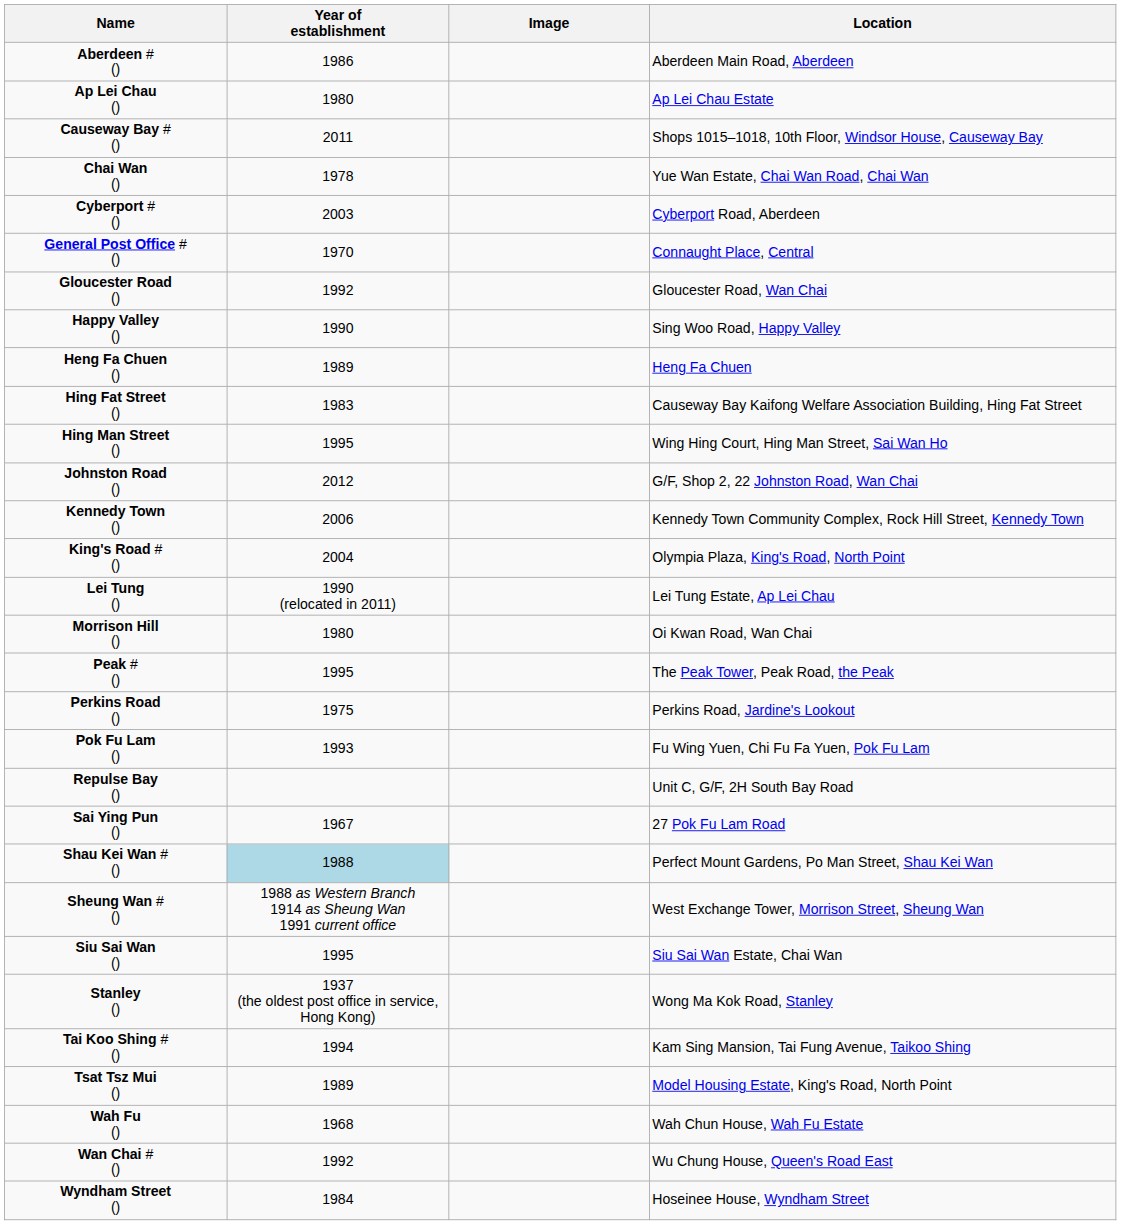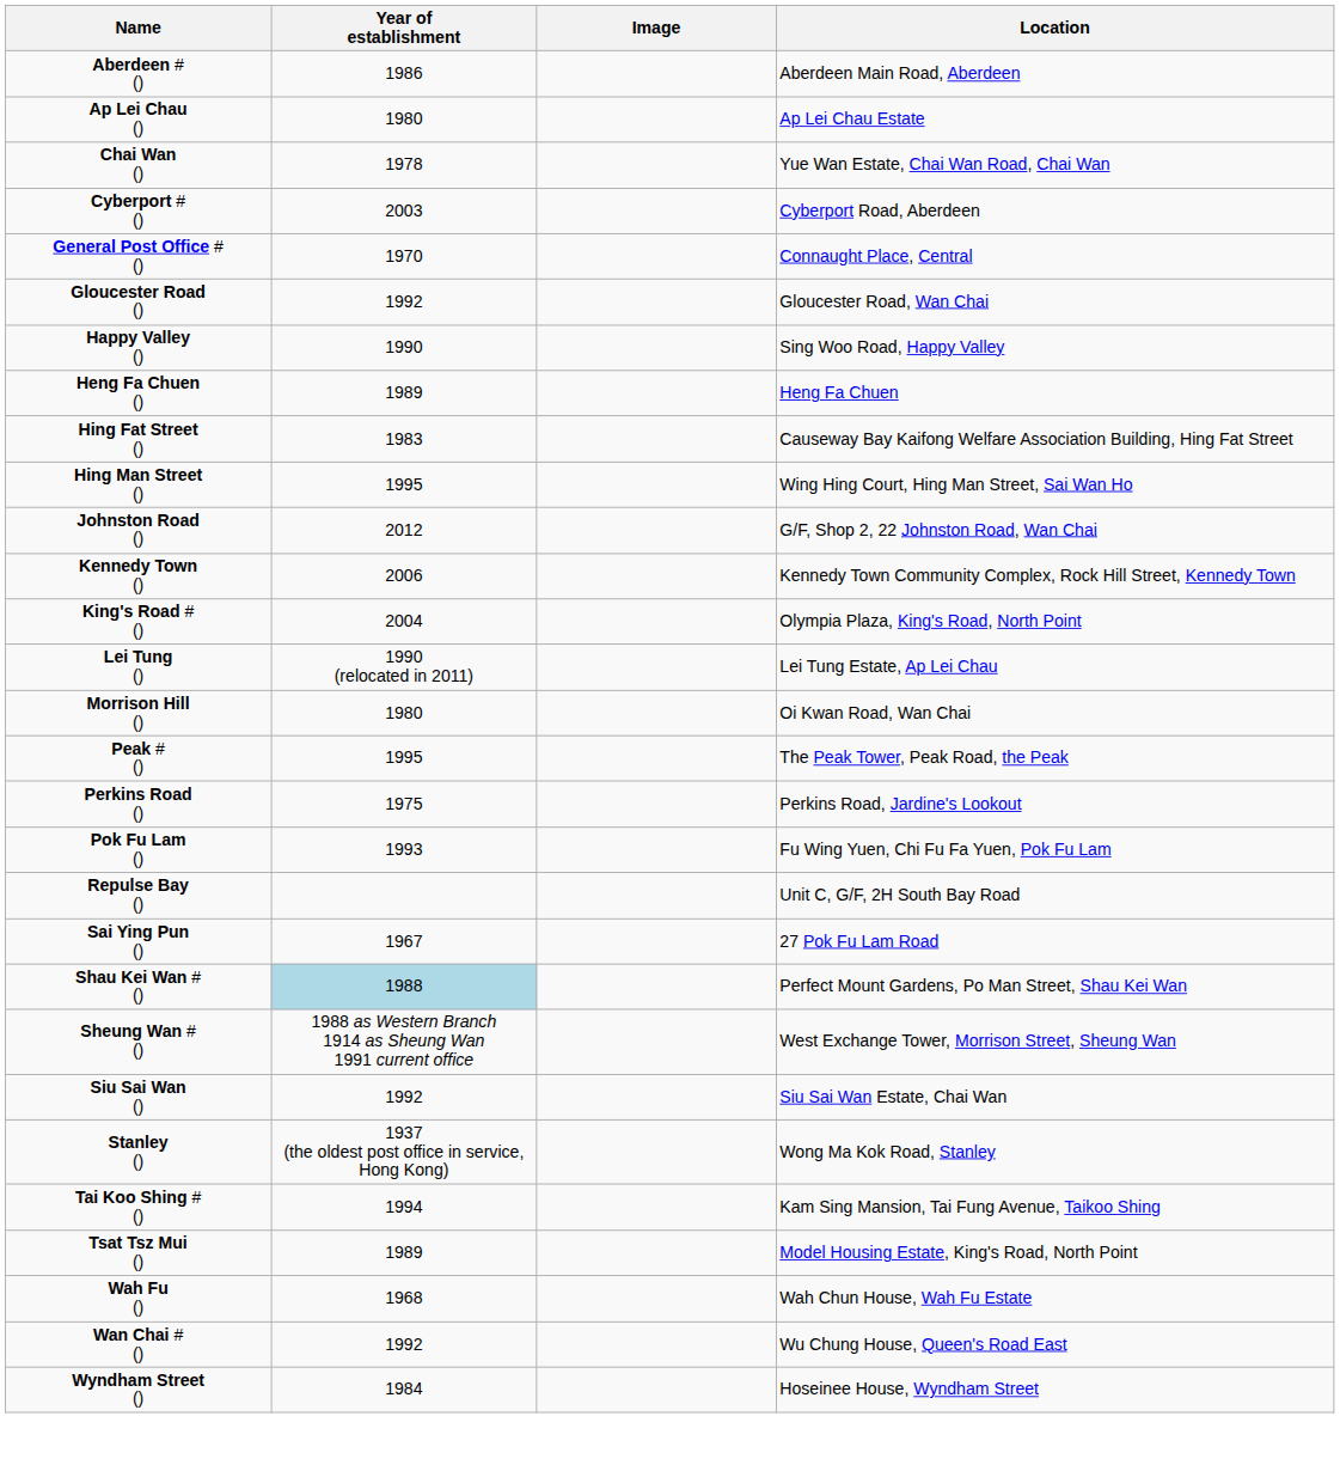 <table class="wikitable" width="100%">
 <tr>
 <th width="20%">Name</th>
 <th width="20%">Year of<br>establishment</th>
 <th width="18%">Image</th>
 <th width="42%">Location</th>
 </tr>
 <tr>
 <td align="center"><strong>Aberdeen</strong> #<br>()</td>
 <td align="center">1986</td>
 <td align="center"></td>
 <td>Aberdeen Main Road, <a href='#'>Aberdeen</a></td>
 </tr>
 <tr>
 <td align="center"><strong>Ap Lei Chau</strong><br>()</td>
 <td align="center">1980</td>
 <td align="center"></td>
 <td><a href='#'>Ap Lei Chau Estate</a></td>
-</tr>
-<tr>
-<td align="center"><strong>Causeway Bay</strong> #<br>()</td>
-<td align="center">2011</td>
-<td align="center"></td>
-<td>Shops 1015–1018, 10th Floor, <a href='#'>Windsor House</a>, <a href='#'>Causeway Bay</a></td>
 </tr>
 <tr>
 <td align="center"><strong>Chai Wan</strong><br>()</td>
 <td align="center">1978</td>
 <td align="center"></td>
 <td>Yue Wan Estate, <a href='#'>Chai Wan Road</a>, <a href='#'>Chai Wan</a></td>
 </tr>
 <tr>
 <td align="center"><strong>Cyberport</strong> #<br>()</td>
 <td align="center">2003</td>
 <td align="center"></td>
 <td><a href='#'>Cyberport</a> Road, Aberdeen</td>
 </tr>
 <tr>
 <td align="center"><strong><a href='#'>General Post Office</a></strong> #<br>()</td>
 <td align="center">1970</td>
 <td align="center"></td>
 <td><a href='#'>Connaught Place</a>, <a href='#'>Central</a></td>
 </tr>
 <tr>
 <td align="center"><strong>Gloucester Road</strong><br>()</td>
 <td align="center">1992</td>
 <td align="center"></td>
 <td>Gloucester Road, <a href='#'>Wan Chai</a></td>
 </tr>
 <tr>
 <td align="center"><strong>Happy Valley</strong><br>()</td>
 <td align="center">1990</td>
 <td align="center"></td>
 <td>Sing Woo Road, <a href='#'>Happy Valley</a></td>
 </tr>
 <tr>
 <td align="center"><strong>Heng Fa Chuen</strong><br>()</td>
 <td align="center">1989</td>
 <td align="center"></td>
 <td><a href='#'>Heng Fa Chuen</a></td>
 </tr>
 <tr>
 <td align="center"><strong>Hing Fat Street</strong><br>()</td>
 <td align="center">1983</td>
 <td align="center"></td>
 <td>Causeway Bay Kaifong Welfare Association Building, Hing Fat Street</td>
 </tr>
 <tr>
 <td align="center"><strong>Hing Man Street</strong><br>()</td>
 <td align="center">1995</td>
 <td align="center"></td>
 <td>Wing Hing Court, Hing Man Street, <a href='#'>Sai Wan Ho</a></td>
 </tr>
 <tr>
 <td align="center"><strong>Johnston Road</strong><br>()</td>
 <td align="center">2012</td>
 <td align="center"></td>
 <td>G/F, Shop 2, 22 <a href='#'>Johnston Road</a>, <a href='#'>Wan Chai</a></td>
 </tr>
 <tr>
 <td align="center"><strong>Kennedy Town</strong><br>()</td>
 <td align="center">2006</td>
 <td align="center"></td>
 <td>Kennedy Town Community Complex, Rock Hill Street, <a href='#'>Kennedy Town</a></td>
 </tr>
 <tr>
 <td align="center"><strong>King's Road</strong> #<br>()</td>
 <td align="center">2004</td>
 <td align="center"></td>
 <td>Olympia Plaza, <a href='#'>King's Road</a>, <a href='#'>North Point</a></td>
 </tr>
 <tr>
 <td align="center"><strong>Lei Tung</strong><br>()</td>
 <td align="center">1990<br>(relocated in 2011)</td>
 <td align="center"></td>
 <td>Lei Tung Estate, <a href='#'>Ap Lei Chau</a></td>
 </tr>
 <tr>
 <td align="center"><strong>Morrison Hill</strong><br>()</td>
 <td align="center">1980</td>
 <td align="center"></td>
 <td>Oi Kwan Road, Wan Chai</td>
 </tr>
 <tr>
 <td align="center"><strong>Peak</strong> #<br>()</td>
 <td align="center">1995</td>
 <td align="center"></td>
 <td>The <a href='#'>Peak Tower</a>, Peak Road, <a href='#'>the Peak</a></td>
 </tr>
 <tr>
 <td align="center"><strong>Perkins Road</strong><br>()</td>
 <td align="center">1975</td>
 <td align="center"></td>
 <td>Perkins Road, <a href='#'>Jardine's Lookout</a></td>
 </tr>
 <tr>
 <td align="center"><strong>Pok Fu Lam</strong><br>()</td>
 <td align="center">1993</td>
 <td align="center"></td>
 <td>Fu Wing Yuen, Chi Fu Fa Yuen, <a href='#'>Pok Fu Lam</a></td>
 </tr>
 <tr>
 <td align="center"><strong>Repulse Bay</strong><br>()</td>
 <td align="center"></td>
 <td align="center"></td>
 <td>Unit C, G/F, 2H South Bay Road</td>
 </tr>
 <tr>
 <td align="center"><strong>Sai Ying Pun</strong><br>()</td>
 <td align="center">1967</td>
 <td align="center"></td>
 <td>27 <a href='#'>Pok Fu Lam Road</a></td>
 </tr>
 <tr>
 <td align="center"><strong>Shau Kei Wan</strong> #<br>()</td>
 <td align="center" style="background: lightblue;">1988</td>
 <td align="center"></td>
 <td>Perfect Mount Gardens, Po Man Street, <a href='#'>Shau Kei Wan</a></td>
 </tr>
 <tr>
 <td align="center"><strong>Sheung Wan</strong> #<br>()</td>
 <td align="center">1988 <em>as Western Branch</em><br>1914 <em>as Sheung Wan</em><br>1991 <em>current office</em></td>
 <td align="center"></td>
 <td>West Exchange Tower, <a href='#'>Morrison Street</a>, <a href='#'>Sheung Wan</a></td>
 </tr>
 <tr>
 <td align="center"><strong>Siu Sai Wan</strong><br>()</td>
-<td align="center">1995</td>
+<td align="center">1992</td>
 <td align="center"></td>
 <td><a href='#'>Siu Sai Wan</a> Estate, Chai Wan</td>
 </tr>
 <tr>
 <td align="center"><strong>Stanley</strong><br>()</td>
 <td align="center">1937<br>(the oldest post office in service, Hong Kong)</td>
 <td align="center"></td>
 <td>Wong Ma Kok Road, <a href='#'>Stanley</a></td>
 </tr>
 <tr>
 <td align="center"><strong>Tai Koo Shing</strong> #<br>()</td>
 <td align="center">1994</td>
 <td align="center"></td>
 <td>Kam Sing Mansion, Tai Fung Avenue, <a href='#'>Taikoo Shing</a></td>
 </tr>
 <tr>
 <td align="center"><strong>Tsat Tsz Mui</strong><br>()</td>
 <td align="center">1989</td>
 <td align="center"></td>
 <td><a href='#'>Model Housing Estate</a>, King's Road, North Point</td>
 </tr>
 <tr>
 <td align="center"><strong>Wah Fu</strong><br>()</td>
 <td align="center">1968</td>
 <td align="center"></td>
 <td>Wah Chun House, <a href='#'>Wah Fu Estate</a></td>
 </tr>
 <tr>
 <td align="center"><strong>Wan Chai</strong> #<br>()</td>
 <td align="center">1992</td>
 <td align="center"></td>
 <td>Wu Chung House, <a href='#'>Queen's Road East</a></td>
 </tr>
 <tr>
 <td align="center"><strong>Wyndham Street</strong><br>()</td>
 <td align="center">1984</td>
 <td align="center"></td>
 <td>Hoseinee House, <a href='#'>Wyndham Street</a></td>
 </tr>
 </table>
